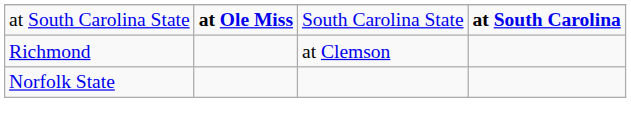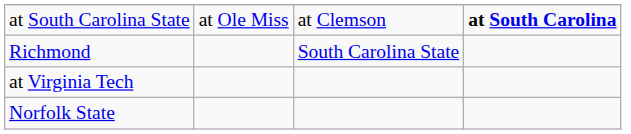 <table class="wikitable">
 <tr>
 </tr>
 <tr>
 <td>at <a href='#'>South Carolina State</a></td>
-<td><strong>at <a href='#'>Ole Miss</a></strong></td>
-<td><a href='#'>South Carolina State</a></td>
+<td>at <a href='#'>Ole Miss</a></td>
+<td>at <a href='#'>Clemson</a></td>
 <td><strong>at <a href='#'>South Carolina</a></strong></td>
 </tr>
 <tr>
 <td><a href='#'>Richmond</a></td>
 <td></td>
-<td>at <a href='#'>Clemson</a></td>
+<td><a href='#'>South Carolina State</a></td>
+<td></td>
+</tr>
+<tr>
+<td>at <a href='#'>Virginia Tech</a></td>
+<td></td>
+<td></td>
 <td></td>
 </tr>
 <tr>
 <td><a href='#'>Norfolk State</a></td>
 <td></td>
 <td></td>
 <td></td>
 </tr>
 </table>
